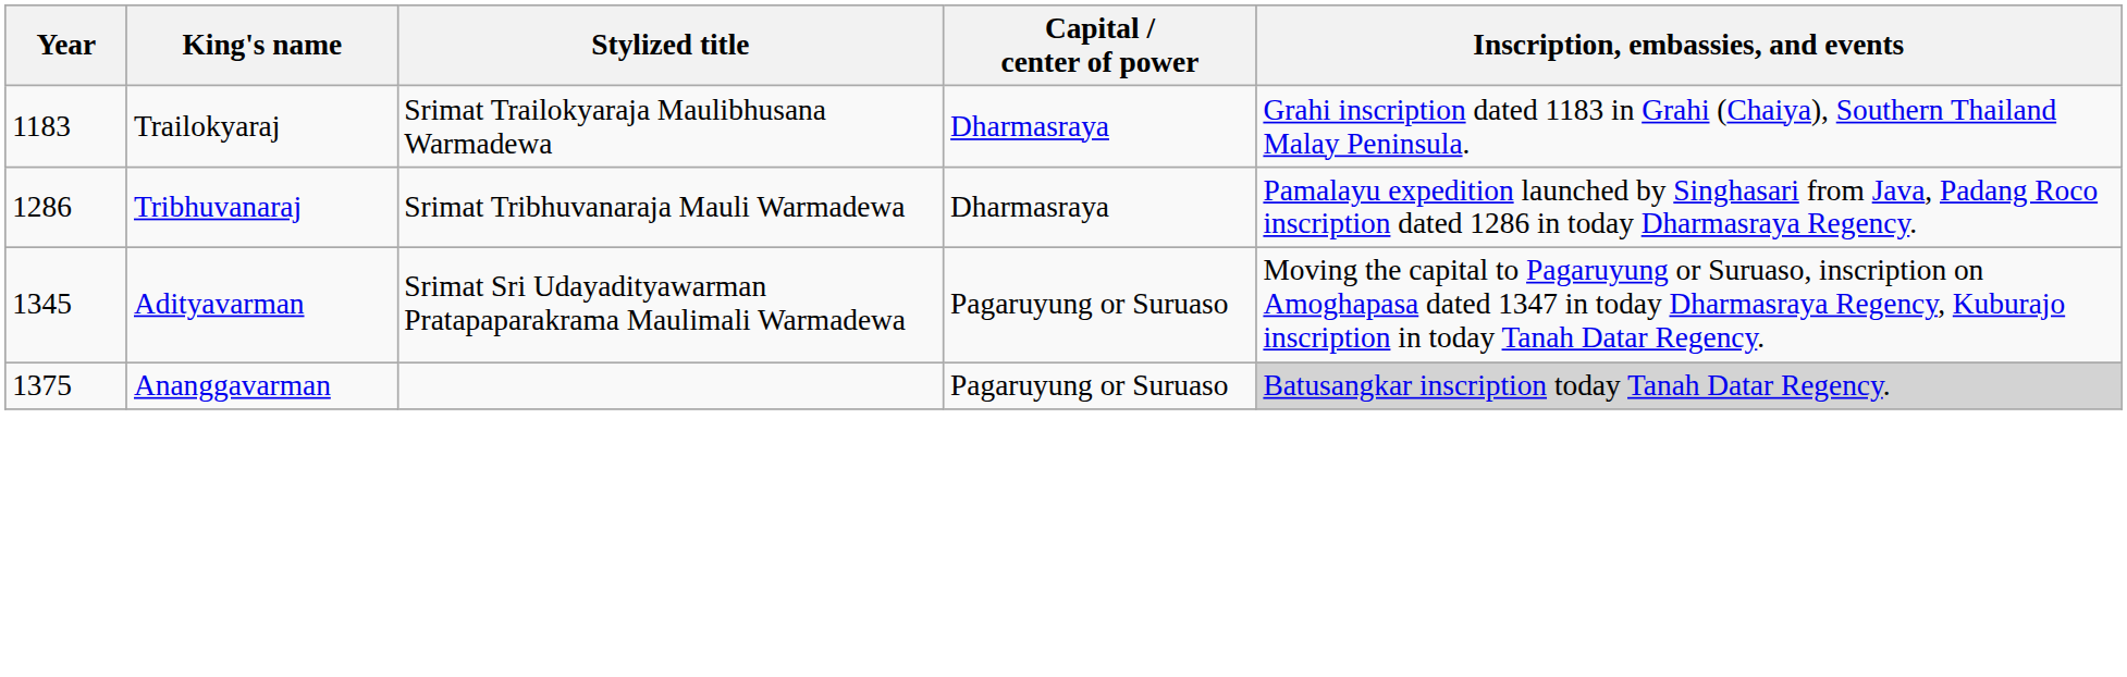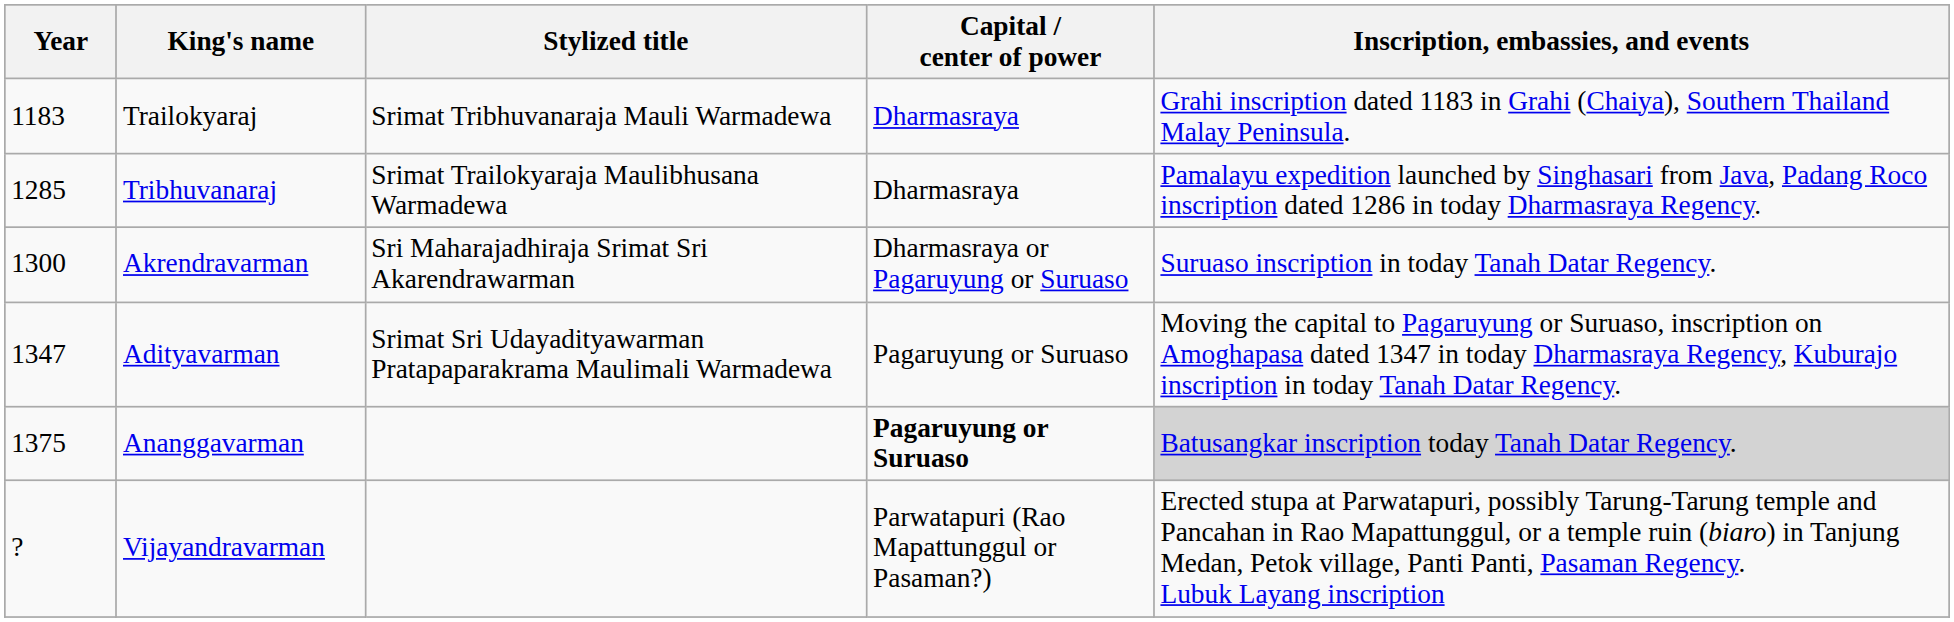 <table class="wikitable sortable" border="1" width="90%">
 <tr>
 <th width="50px">Year</th>
 <th width="120px">King's name</th>
 <th width="250px">Stylized title</th>
 <th width="140px">Capital /<br>center of power</th>
 <th width="400px">Inscription, embassies, and events</th>
 </tr>
 <tr>
 <td>1183</td>
 <td>Trailokyaraj</td>
-<td>Srimat Trailokyaraja Maulibhusana Warmadewa</td>
+<td>Srimat Tribhuvanaraja Mauli Warmadewa</td>
 <td><a href='#'>Dharmasraya</a></td>
 <td><a href='#'>Grahi inscription</a> dated 1183 in <a href='#'>Grahi</a> (<a href='#'>Chaiya</a>), <a href='#'>Southern Thailand</a> <a href='#'>Malay Peninsula</a>.</td>
 </tr>
 <tr>
-<td>1286</td>
+<td>1285</td>
 <td><a href='#'>Tribhuvanaraj</a></td>
-<td>Srimat Tribhuvanaraja Mauli Warmadewa</td>
+<td>Srimat Trailokyaraja Maulibhusana Warmadewa</td>
 <td>Dharmasraya</td>
 <td><a href='#'>Pamalayu expedition</a> launched by <a href='#'>Singhasari</a> from <a href='#'>Java</a>, <a href='#'>Padang Roco inscription</a> dated 1286 in today <a href='#'>Dharmasraya Regency</a>.</td>
 </tr>
 <tr>
-<td>1345</td>
+<td>1300</td>
+<td><a href='#'>Akrendravarman</a></td>
+<td>Sri Maharajadhiraja Srimat Sri Akarendrawarman</td>
+<td>Dharmasraya or <a href='#'>Pagaruyung</a> or <a href='#'>Suruaso</a></td>
+<td><a href='#'>Suruaso inscription</a> in today <a href='#'>Tanah Datar Regency</a>.</td>
+</tr>
+<tr>
+<td>1347</td>
 <td><a href='#'>Adityavarman</a></td>
 <td>Srimat Sri Udayadityawarman Pratapaparakrama Maulimali Warmadewa</td>
 <td>Pagaruyung or Suruaso</td>
 <td>Moving the capital to <a href='#'>Pagaruyung</a> or Suruaso, inscription on <a href='#'>Amoghapasa</a> dated 1347 in today <a href='#'>Dharmasraya Regency</a>, <a href='#'>Kuburajo inscription</a> in today <a href='#'>Tanah Datar Regency</a>.</td>
 </tr>
 <tr>
 <td>1375</td>
 <td><a href='#'>Ananggavarman</a></td>
 <td></td>
-<td>Pagaruyung or Suruaso</td>
+<td><strong>Pagaruyung or Suruaso</strong></td>
 <td style="background: lightgrey;"><a href='#'>Batusangkar inscription</a> today <a href='#'>Tanah Datar Regency</a>.</td>
 </tr>
+<tr>
+<td>?</td>
+<td><a href='#'>Vijayandravarman</a></td>
+<td></td>
+<td>Parwatapuri (Rao Mapattunggul or Pasaman?)</td>
+<td>Erected stupa at Parwatapuri, possibly Tarung-Tarung temple and Pancahan in Rao Mapattunggul, or a temple ruin (<em>biaro</em>) in Tanjung Medan, Petok village, Panti Panti, <a href='#'>Pasaman Regency</a>.<br><a href='#'>Lubuk Layang inscription</a></td>
+</tr>
 </table>
